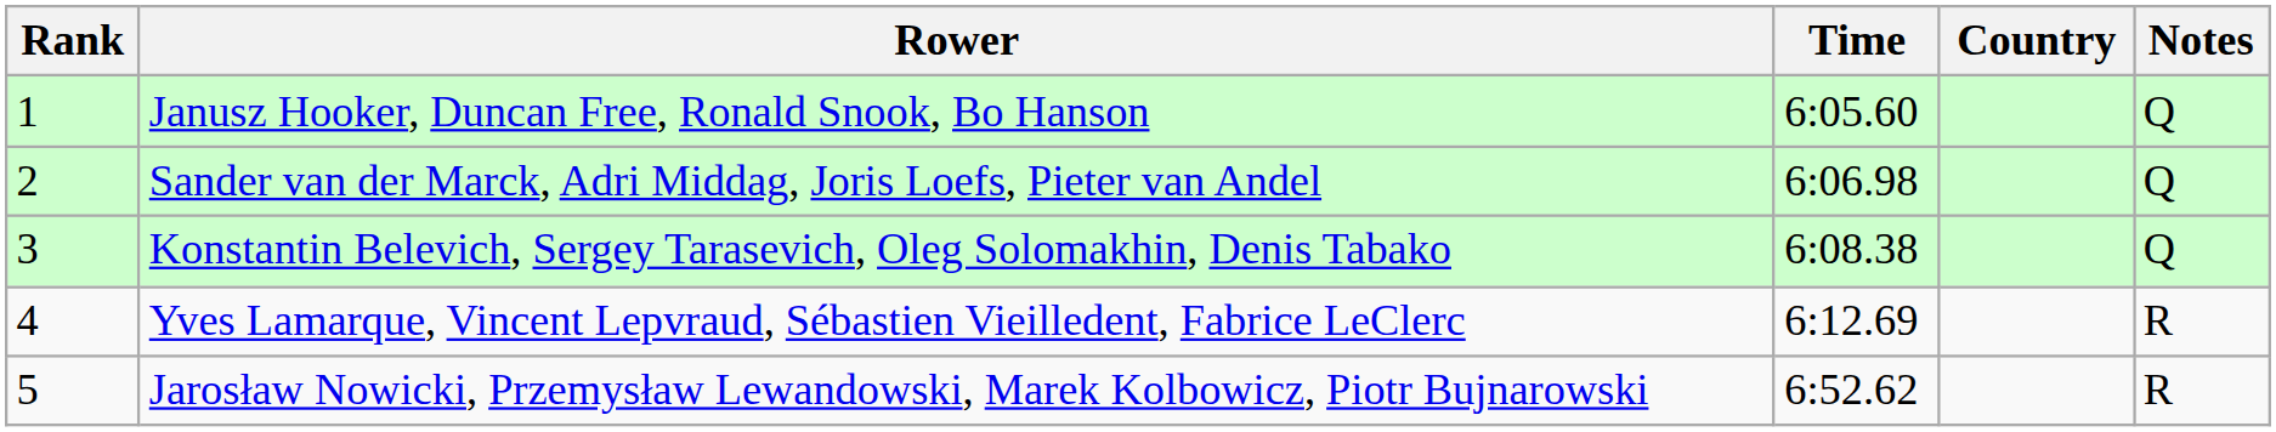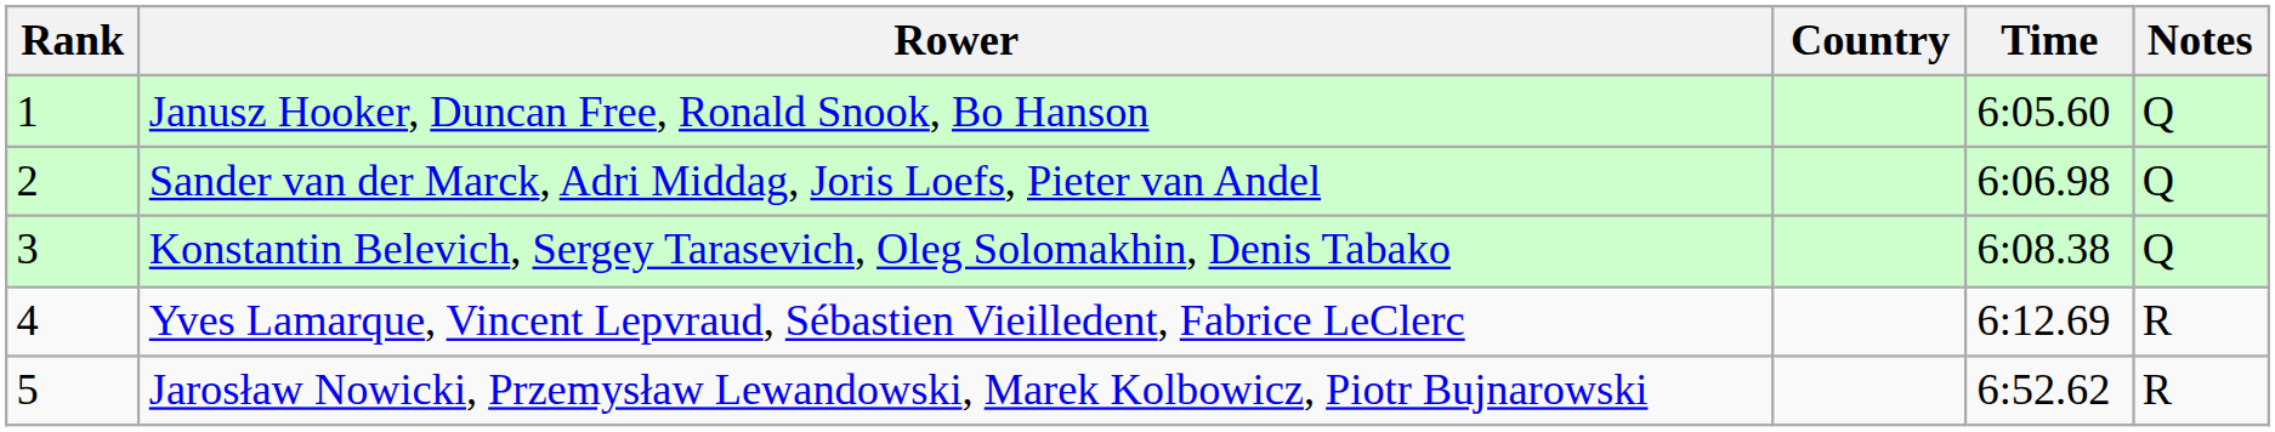 <table class="wikitable sortable" width=65%>
 <tr>
 <th>Rank</th>
 <th>Rower</th>
+<th>Country</th>
 <th>Time</th>
-<th>Country</th>
 <th>Notes</th>
 </tr>
 <tr bgcolor=ccffcc>
 <td>1</td>
 <td><a href='#'>Janusz Hooker</a>, <a href='#'>Duncan Free</a>, <a href='#'>Ronald Snook</a>, <a href='#'>Bo Hanson</a></td>
+<td></td>
 <td>6:05.60</td>
-<td></td>
 <td>Q</td>
 </tr>
 <tr bgcolor=ccffcc>
 <td>2</td>
 <td><a href='#'>Sander van der Marck</a>, <a href='#'>Adri Middag</a>, <a href='#'>Joris Loefs</a>, <a href='#'>Pieter van Andel</a></td>
+<td></td>
 <td>6:06.98</td>
-<td></td>
 <td>Q</td>
 </tr>
 <tr bgcolor=ccffcc>
 <td>3</td>
 <td><a href='#'>Konstantin Belevich</a>, <a href='#'>Sergey Tarasevich</a>, <a href='#'>Oleg Solomakhin</a>, <a href='#'>Denis Tabako</a></td>
+<td></td>
 <td>6:08.38</td>
-<td></td>
 <td>Q</td>
 </tr>
 <tr>
 <td>4</td>
 <td><a href='#'>Yves Lamarque</a>, <a href='#'>Vincent Lepvraud</a>, <a href='#'>Sébastien Vieilledent</a>, <a href='#'>Fabrice LeClerc</a></td>
+<td></td>
 <td>6:12.69</td>
-<td></td>
 <td>R</td>
 </tr>
 <tr>
 <td>5</td>
 <td><a href='#'>Jarosław Nowicki</a>, <a href='#'>Przemysław Lewandowski</a>, <a href='#'>Marek Kolbowicz</a>, <a href='#'>Piotr Bujnarowski</a></td>
+<td></td>
 <td>6:52.62</td>
-<td></td>
 <td>R</td>
 </tr>
 </table>
